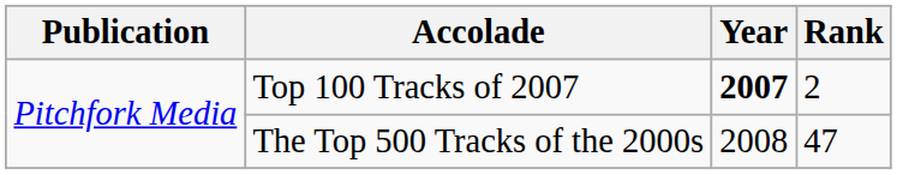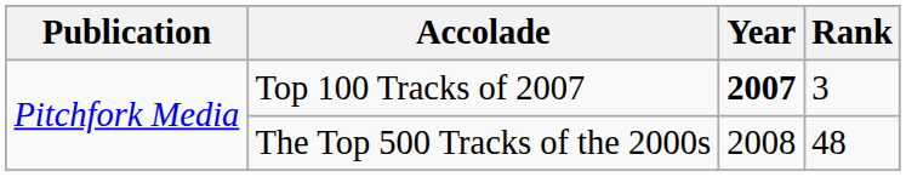 <table class="wikitable">
 <tr>
 <th>Publication</th>
 <th>Accolade</th>
 <th>Year</th>
 <th>Rank</th>
 </tr>
 <tr>
 <td rowspan="2"><em><a href='#'>Pitchfork Media</a></em></td>
 <td>Top 100 Tracks of 2007</td>
 <td><strong>2007</strong></td>
-<td>2</td>
+<td>3</td>
 </tr>
 <tr>
 <td>The Top 500 Tracks of the 2000s</td>
 <td>2008</td>
-<td>47</td>
+<td>48</td>
 </tr>
 </table>
